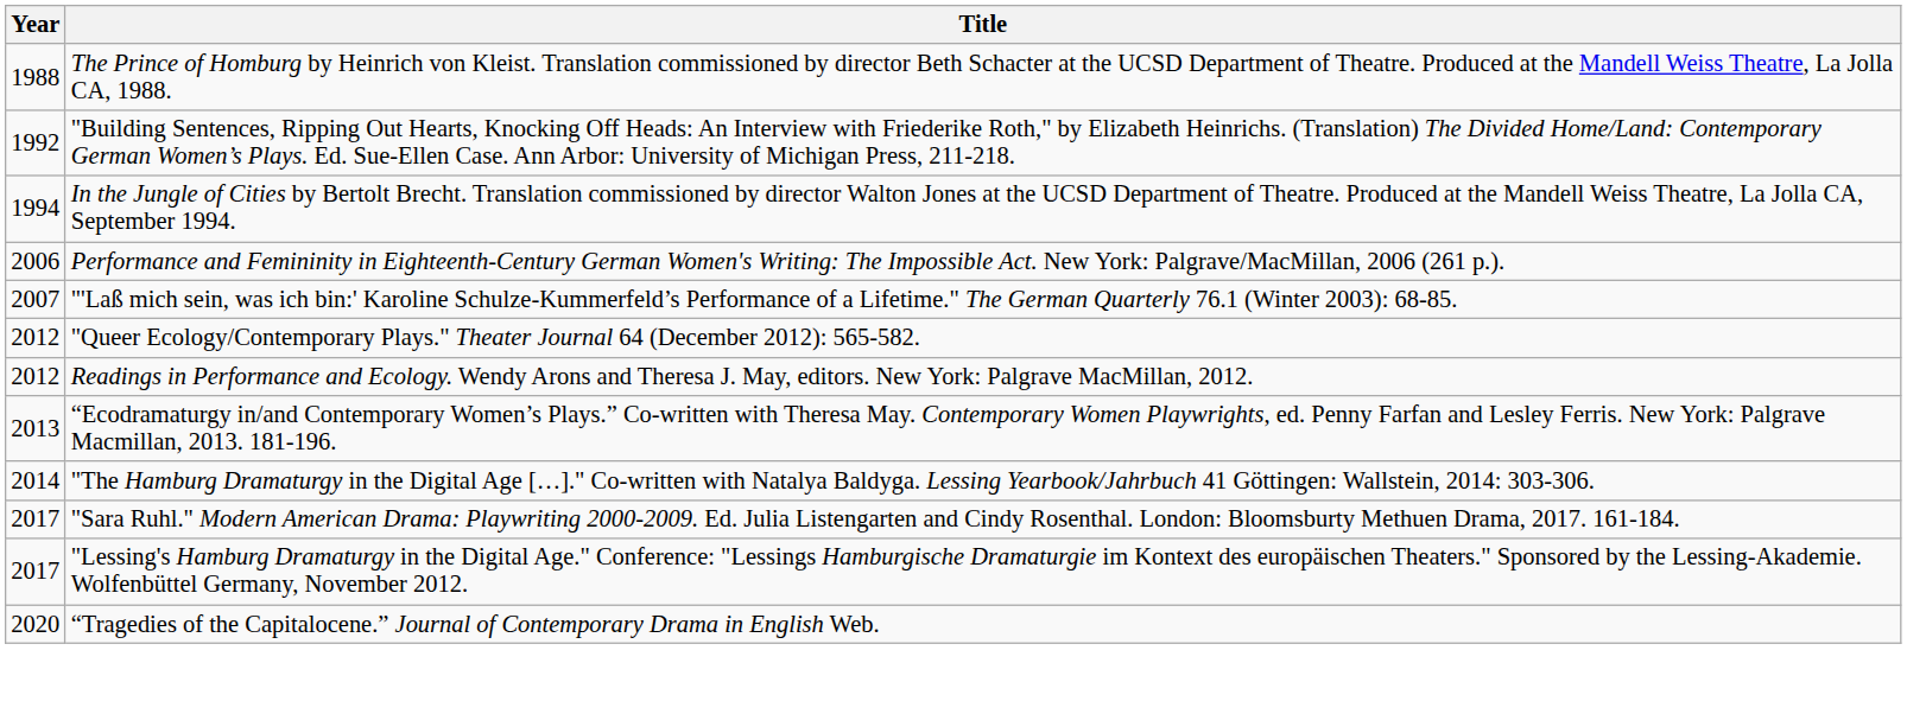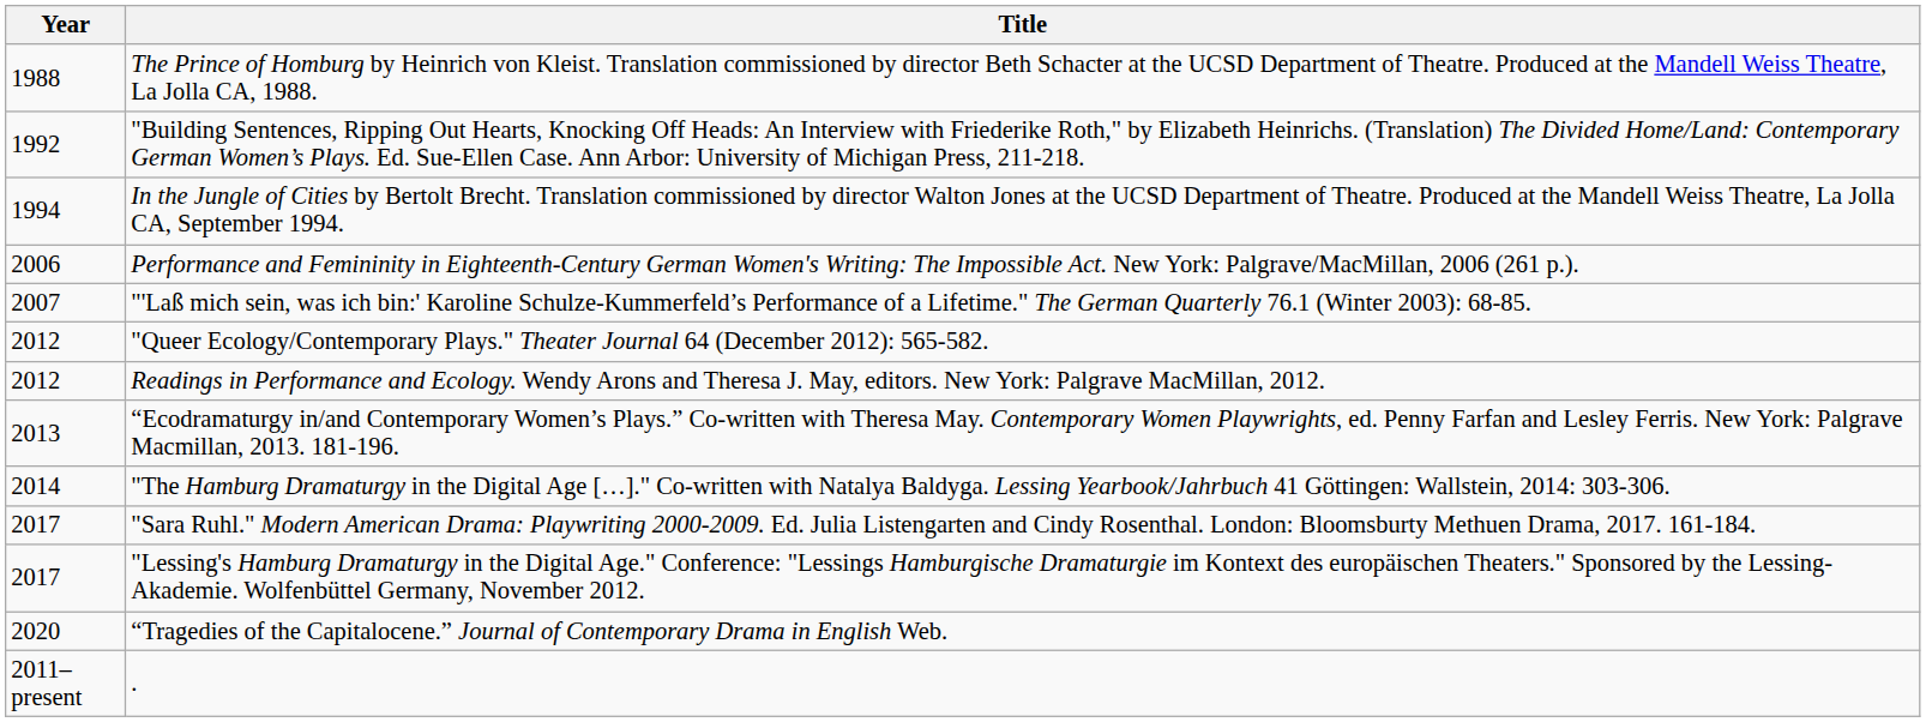 <table class="wikitable">
 <tr>
 <th>Year</th>
 <th>Title</th>
 </tr>
 <tr>
 <td>1988</td>
 <td><em>The Prince of Homburg</em> by Heinrich von Kleist.  Translation commissioned by director Beth Schacter at the UCSD Department of Theatre.  Produced at the <a href='#'>Mandell Weiss Theatre</a>, La Jolla CA, 1988.</td>
 </tr>
 <tr>
 <td>1992</td>
 <td>"Building Sentences, Ripping Out Hearts, Knocking Off Heads:  An Interview with Friederike Roth," by Elizabeth Heinrichs. (Translation) <em>The Divided Home/Land:  Contemporary German Women’s Plays.</em> Ed. Sue-Ellen Case. Ann Arbor: University of Michigan Press, 211-218.</td>
 </tr>
 <tr>
 <td>1994</td>
 <td><em>In the Jungle of Cities</em> by Bertolt Brecht.  Translation commissioned by director Walton Jones at the UCSD Department of Theatre. Produced at the Mandell Weiss Theatre, La Jolla CA, September 1994.</td>
 </tr>
 <tr>
 <td>2006</td>
 <td><em>Performance and Femininity in Eighteenth-Century German Women's Writing: The Impossible Act.</em>  New York: Palgrave/MacMillan, 2006 (261 p.).</td>
 </tr>
 <tr>
 <td>2007</td>
 <td>"'Laß mich sein, was ich bin:'  Karoline Schulze-Kummerfeld’s Performance of a Lifetime."  <em>The German Quarterly</em> 76.1 (Winter 2003):  68-85.</td>
 </tr>
 <tr>
 <td>2012</td>
 <td>"Queer Ecology/Contemporary Plays." <em>Theater Journal</em> 64 (December 2012): 565-582.</td>
 </tr>
 <tr>
 <td>2012</td>
 <td><em>Readings in Performance and Ecology.</em>  Wendy Arons and Theresa J. May, editors.  New York:  Palgrave MacMillan, 2012.</td>
 </tr>
 <tr>
 <td>2013</td>
 <td>“Ecodramaturgy in/and Contemporary Women’s Plays.”  Co-written with Theresa May.  <em>Contemporary Women Playwrights</em>, ed. Penny Farfan and Lesley Ferris. New York: Palgrave Macmillan, 2013. 181-196.</td>
 </tr>
 <tr>
 <td>2014</td>
 <td>"The <em>Hamburg Dramaturgy</em> in the Digital Age […]." Co-written with Natalya Baldyga. <em>Lessing Yearbook/Jahrbuch</em> 41 Göttingen: Wallstein, 2014: 303-306.</td>
 </tr>
 <tr>
 <td>2017</td>
 <td>"Sara Ruhl." <em>Modern American Drama: Playwriting 2000-2009.</em> Ed. Julia Listengarten and Cindy Rosenthal. London: Bloomsburty Methuen Drama, 2017. 161-184.</td>
 </tr>
 <tr>
 <td>2017</td>
 <td>"Lessing's <em>Hamburg Dramaturgy</em> in the Digital Age."  Conference: "Lessings <em>Hamburgische Dramaturgie</em> im Kontext des europäischen Theaters."  Sponsored by the Lessing-Akademie.  Wolfenbüttel Germany, November 2012.</td>
 </tr>
 <tr>
 <td>2020</td>
 <td>“Tragedies of the Capitalocene.” <em>Journal of Contemporary Drama in English</em> Web.</td>
 </tr>
+<tr>
+<td>2011–present</td>
+<td>.</td>
+</tr>
 </table>
